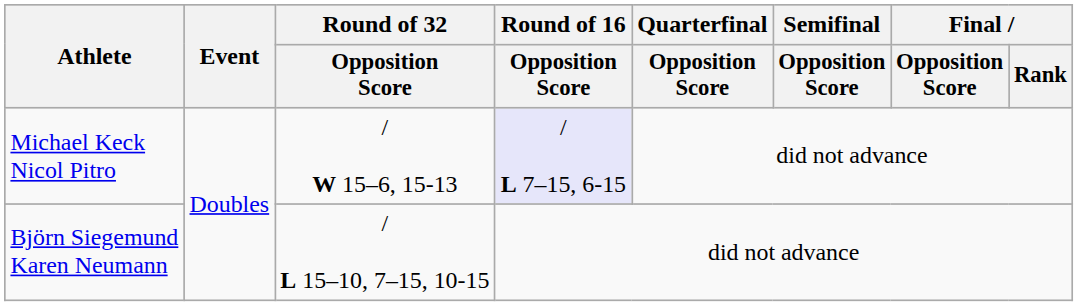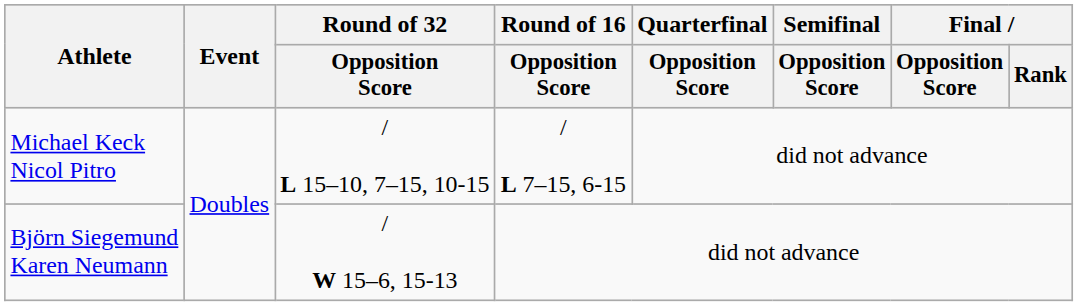 <table class=wikitable style="font-size:90%">
 <tr>
 <th rowspan="2">Athlete</th>
 <th rowspan="2">Event</th>
 <th>Round of 32</th>
 <th>Round of 16</th>
 <th>Quarterfinal</th>
 <th>Semifinal</th>
 <th colspan=2>Final / </th>
 </tr>
 <tr style="font-size:95%">
 <th>Opposition<br>Score</th>
 <th>Opposition<br>Score</th>
 <th>Opposition<br>Score</th>
 <th>Opposition<br>Score</th>
 <th>Opposition<br>Score</th>
 <th>Rank</th>
 </tr>
 <tr>
 <td align=left><a href='#'>Michael Keck</a><br> <a href='#'>Nicol Pitro</a></td>
 <td align=left rowspan=2><a href='#'>Doubles</a></td>
-<td align=center> /<br><br><strong>W</strong> 15–6, 15-13</td>
-<td align=center style="background: lavender;"> /<br><br><strong>L</strong> 7–15, 6-15</td>
+<td align=center> /<br><br><strong>L</strong> 15–10, 7–15, 10-15</td>
+<td align=center> /<br><br><strong>L</strong> 7–15, 6-15</td>
 <td align=center colspan=4>did not advance</td>
 </tr>
 <tr>
 <td align=left><a href='#'>Björn Siegemund</a><br> <a href='#'>Karen Neumann</a></td>
-<td align=center> /<br><br><strong>L</strong> 15–10, 7–15, 10-15</td>
+<td align=center> /<br><br><strong>W</strong> 15–6, 15-13</td>
 <td align=center colspan=5>did not advance</td>
 </tr>
 </table>
